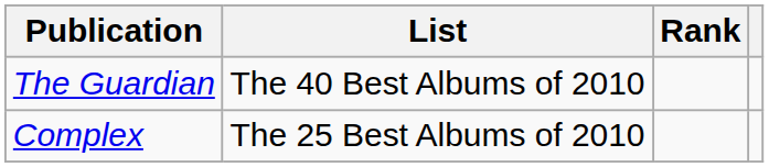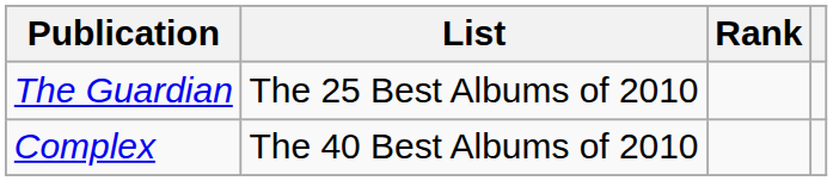 <table class="sortable wikitable">
 <tr>
 <th>Publication</th>
 <th>List</th>
 <th>Rank</th>
 <th class="unsortable"></th>
 </tr>
 <tr>
 <td><em><a href='#'>The Guardian</a></em></td>
-<td>The 40 Best Albums of 2010</td>
+<td>The 25 Best Albums of 2010</td>
 <td></td>
 <td></td>
 </tr>
 <tr>
 <td><em><a href='#'>Complex</a></em></td>
-<td>The 25 Best Albums of 2010</td>
+<td>The 40 Best Albums of 2010</td>
 <td></td>
 <td></td>
 </tr>
 </table>
